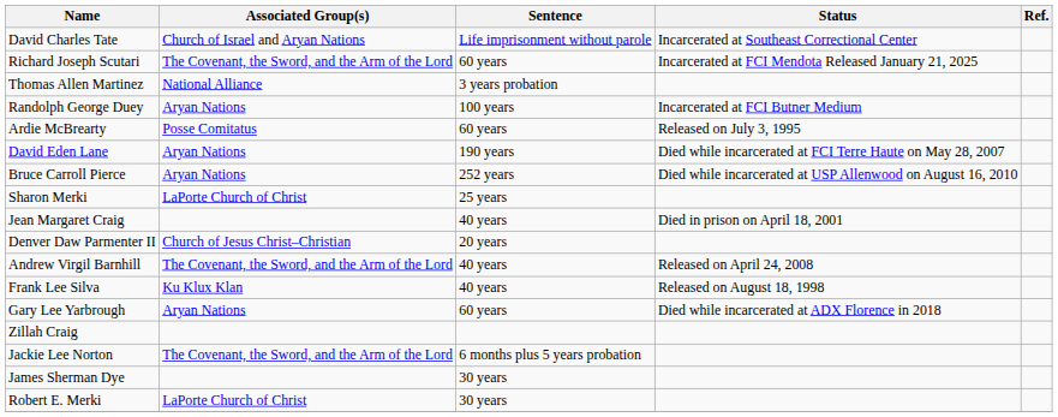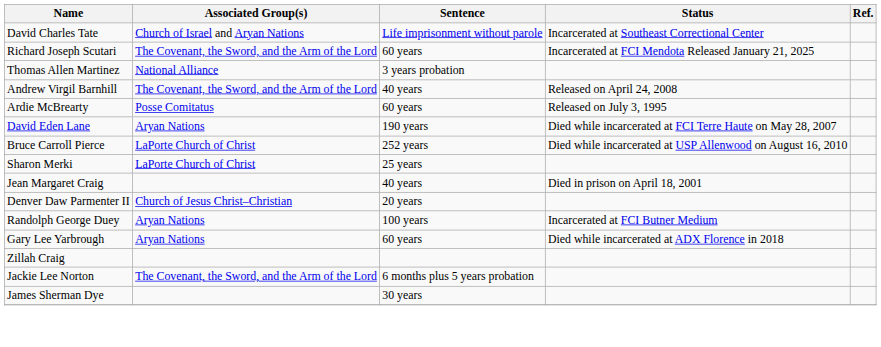 <table border="1" class="wikitable sortable">
 <tr>
 <th><strong>Name</strong></th>
 <th><strong>Associated Group(s)</strong></th>
 <th><strong>Sentence</strong></th>
 <th><strong>Status</strong></th>
 <th><strong>Ref.</strong></th>
 </tr>
 <tr>
 <td>David Charles Tate</td>
 <td><a href='#'>Church of Israel</a> and <a href='#'>Aryan Nations</a></td>
 <td><a href='#'>Life imprisonment without parole</a></td>
 <td>Incarcerated at <a href='#'>Southeast Correctional Center</a></td>
 <td></td>
 </tr>
 <tr>
 <td>Richard Joseph Scutari</td>
 <td><a href='#'>The Covenant, the Sword, and the Arm of the Lord</a></td>
 <td>60 years</td>
 <td>Incarcerated at <a href='#'>FCI Mendota</a> Released January 21, 2025</td>
 <td></td>
 </tr>
 <tr>
 <td>Thomas Allen Martinez</td>
 <td><a href='#'>National Alliance</a></td>
 <td>3 years probation</td>
 <td></td>
 <td></td>
 </tr>
 <tr>
-<td>Randolph George Duey</td>
-<td><a href='#'>Aryan Nations</a></td>
-<td>100 years</td>
-<td>Incarcerated at <a href='#'>FCI Butner Medium</a></td>
+<td>Andrew Virgil Barnhill</td>
+<td><a href='#'>The Covenant, the Sword, and the Arm of the Lord</a></td>
+<td>40 years</td>
+<td>Released on April 24, 2008</td>
 <td></td>
 </tr>
 <tr>
 <td>Ardie McBrearty</td>
 <td><a href='#'>Posse Comitatus</a></td>
 <td>60 years</td>
 <td>Released on July 3, 1995</td>
 <td></td>
 </tr>
 <tr>
 <td><a href='#'>David Eden Lane</a></td>
 <td><a href='#'>Aryan Nations</a></td>
 <td>190 years</td>
 <td>Died while incarcerated at <a href='#'>FCI Terre Haute</a> on May 28, 2007</td>
 <td></td>
 </tr>
 <tr>
 <td>Bruce Carroll Pierce</td>
-<td><a href='#'>Aryan Nations</a></td>
+<td><a href='#'>LaPorte Church of Christ</a></td>
 <td>252 years</td>
 <td>Died while incarcerated at <a href='#'>USP Allenwood</a> on August 16, 2010</td>
 <td></td>
 </tr>
 <tr>
 <td>Sharon Merki</td>
 <td><a href='#'>LaPorte Church of Christ</a></td>
 <td>25 years</td>
 <td></td>
 <td></td>
 </tr>
 <tr>
 <td>Jean Margaret Craig</td>
 <td></td>
 <td>40 years</td>
 <td>Died in prison on April 18, 2001</td>
 <td></td>
 </tr>
 <tr>
 <td>Denver Daw Parmenter II</td>
 <td><a href='#'>Church of Jesus Christ–Christian</a></td>
 <td>20 years</td>
 <td></td>
 <td></td>
 </tr>
 <tr>
-<td>Andrew Virgil Barnhill</td>
-<td><a href='#'>The Covenant, the Sword, and the Arm of the Lord</a></td>
-<td>40 years</td>
-<td>Released on April 24, 2008</td>
-<td></td>
-</tr>
-<tr>
-<td>Frank Lee Silva</td>
-<td><a href='#'>Ku Klux Klan</a></td>
-<td>40 years</td>
-<td>Released on August 18, 1998</td>
+<td>Randolph George Duey</td>
+<td><a href='#'>Aryan Nations</a></td>
+<td>100 years</td>
+<td>Incarcerated at <a href='#'>FCI Butner Medium</a></td>
 <td></td>
 </tr>
 <tr>
 <td>Gary Lee Yarbrough</td>
 <td><a href='#'>Aryan Nations</a></td>
 <td>60 years</td>
 <td>Died while incarcerated at <a href='#'>ADX Florence</a> in 2018</td>
 <td></td>
 </tr>
 <tr>
 <td>Zillah Craig</td>
 <td></td>
 <td></td>
 <td></td>
 <td></td>
 </tr>
 <tr>
 <td>Jackie Lee Norton</td>
 <td><a href='#'>The Covenant, the Sword, and the Arm of the Lord</a></td>
 <td>6 months plus 5 years probation</td>
 <td></td>
 <td></td>
 </tr>
 <tr>
 <td>James Sherman Dye</td>
 <td></td>
 <td>30 years</td>
 <td></td>
 <td></td>
 </tr>
 <tr>
-<td>Robert E. Merki</td>
-<td><a href='#'>LaPorte Church of Christ</a></td>
-<td>30 years</td>
-<td></td>
-<td></td>
-</tr>
-<tr>
 </tr>
 </table>
